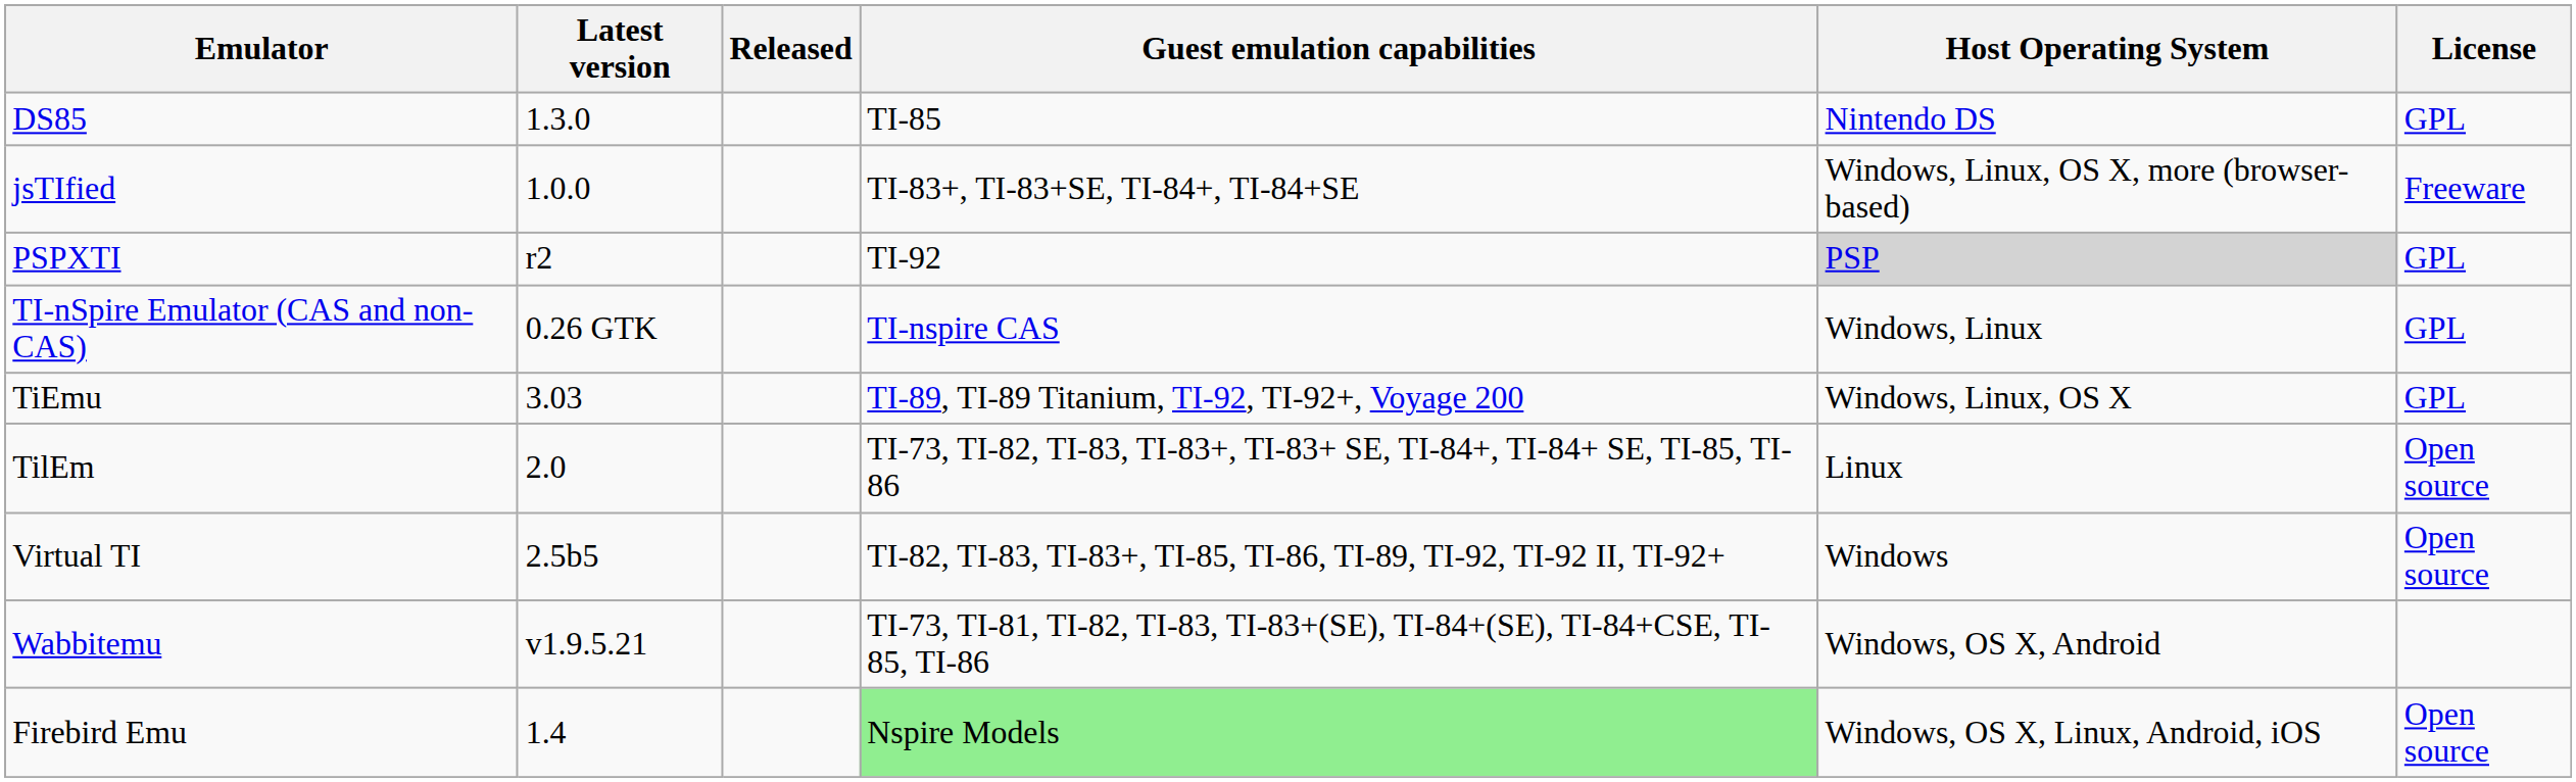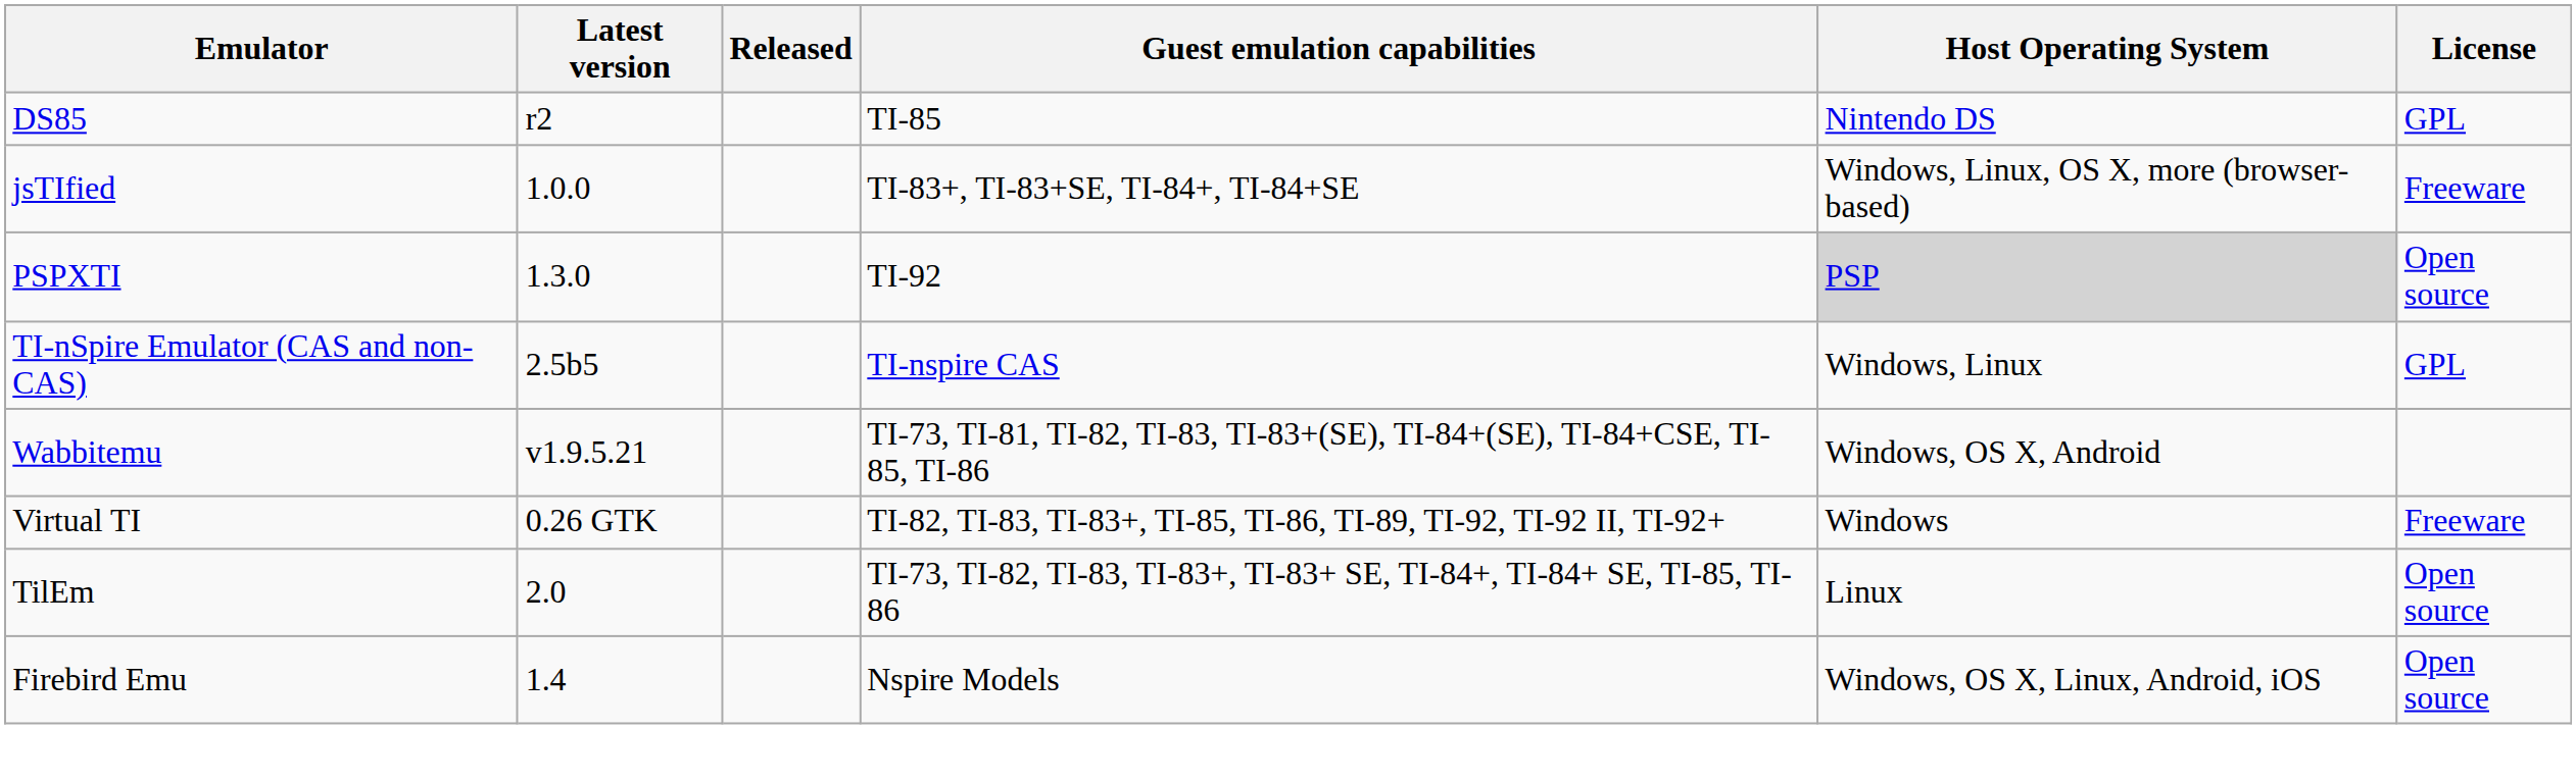 <table class="wikitable sortable" style="width:100%">
 <tr>
 <th>Emulator</th>
 <th>Latest version</th>
 <th>Released</th>
 <th>Guest emulation capabilities</th>
 <th>Host Operating System</th>
 <th>License</th>
 </tr>
 <tr>
 <td><a href='#'>DS85</a></td>
-<td>1.3.0</td>
+<td>r2</td>
 <td></td>
 <td>TI-85</td>
 <td><a href='#'>Nintendo DS</a></td>
 <td><a href='#'>GPL</a></td>
 </tr>
 <tr>
 <td><a href='#'>jsTIfied</a></td>
 <td>1.0.0</td>
 <td></td>
 <td>TI-83+, TI-83+SE, TI-84+, TI-84+SE</td>
 <td>Windows, Linux, OS X, more (browser-based)</td>
 <td><a href='#'>Freeware</a></td>
 </tr>
 <tr>
 <td><a href='#'>PSPXTI</a></td>
-<td>r2</td>
+<td>1.3.0</td>
 <td></td>
 <td>TI-92</td>
 <td style="background: lightgrey;"><a href='#'>PSP</a></td>
-<td><a href='#'>GPL</a></td>
+<td><a href='#'>Open source</a></td>
 </tr>
 <tr>
 <td><a href='#'>TI-nSpire Emulator (CAS and non-CAS)</a></td>
-<td>0.26 GTK</td>
+<td>2.5b5</td>
 <td></td>
 <td><a href='#'>TI-nspire CAS</a></td>
 <td>Windows, Linux</td>
 <td><a href='#'>GPL</a></td>
 </tr>
 <tr>
-<td>TiEmu</td>
-<td>3.03</td>
+<td><a href='#'>Wabbitemu</a></td>
+<td>v1.9.5.21</td>
 <td></td>
-<td><a href='#'>TI-89</a>, TI-89 Titanium, <a href='#'>TI-92</a>, TI-92+, <a href='#'>Voyage 200</a></td>
-<td>Windows, Linux, OS X</td>
-<td><a href='#'>GPL</a></td>
+<td>TI-73, TI-81, TI-82, TI-83, TI-83+(SE), TI-84+(SE), TI-84+CSE, TI-85, TI-86</td>
+<td>Windows, OS X, Android</td>
+<td></td>
+</tr>
+<tr>
+<td>Virtual TI</td>
+<td>0.26 GTK</td>
+<td></td>
+<td>TI-82, TI-83, TI-83+, TI-85, TI-86, TI-89, TI-92, TI-92 II, TI-92+</td>
+<td>Windows</td>
+<td><a href='#'>Freeware</a></td>
 </tr>
 <tr>
 <td>TilEm</td>
 <td>2.0</td>
 <td></td>
 <td>TI-73, TI-82, TI-83, TI-83+, TI-83+ SE, TI-84+, TI-84+ SE, TI-85, TI-86</td>
 <td>Linux</td>
 <td><a href='#'>Open source</a></td>
 </tr>
 <tr>
-<td>Virtual TI</td>
-<td>2.5b5</td>
-<td></td>
-<td>TI-82, TI-83, TI-83+, TI-85, TI-86, TI-89, TI-92, TI-92 II, TI-92+</td>
-<td>Windows</td>
-<td><a href='#'>Open source</a></td>
-</tr>
-<tr>
-<td><a href='#'>Wabbitemu</a></td>
-<td>v1.9.5.21</td>
-<td></td>
-<td>TI-73, TI-81, TI-82, TI-83, TI-83+(SE), TI-84+(SE), TI-84+CSE, TI-85, TI-86</td>
-<td>Windows, OS X, Android</td>
-<td></td>
-</tr>
-<tr>
 <td>Firebird Emu</td>
 <td>1.4</td>
 <td></td>
-<td style="background: lightgreen;">Nspire Models</td>
+<td>Nspire Models</td>
 <td>Windows, OS X, Linux, Android, iOS</td>
 <td><a href='#'>Open source</a></td>
 </tr>
 </table>
